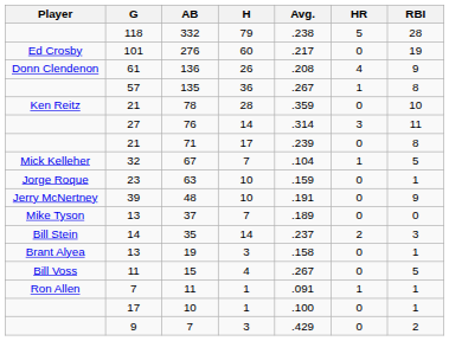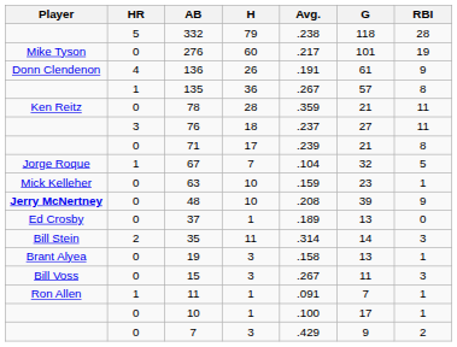 <table class="wikitable sortable">
 <tr>
 <th bgcolor="#DDDDFF" width="16%">Player</th>
-<th bgcolor="#DDDDFF" width="9%">G</th>
+<th bgcolor="#DDDDFF" width="9%">HR</th>
 <th bgcolor="#DDDDFF" width="9%">AB</th>
 <th bgcolor="#DDDDFF" width="9%">H</th>
 <th bgcolor="#DDDDFF" width="9%">Avg.</th>
-<th bgcolor="#DDDDFF" width="9%">HR</th>
+<th bgcolor="#DDDDFF" width="9%">G</th>
 <th bgcolor="#DDDDFF" width="9%">RBI</th>
 </tr>
 <tr align="center">
 <td></td>
-<td>118</td>
+<td>5</td>
 <td>332</td>
 <td>79</td>
 <td>.238</td>
-<td>5</td>
+<td>118</td>
 <td>28</td>
 </tr>
 <tr align="center">
-<td><a href='#'>Ed Crosby</a></td>
-<td>101</td>
+<td><a href='#'>Mike Tyson</a></td>
+<td>0</td>
 <td>276</td>
 <td>60</td>
 <td>.217</td>
-<td>0</td>
+<td>101</td>
 <td>19</td>
 </tr>
 <tr align=center>
 <td><a href='#'>Donn Clendenon</a></td>
-<td>61</td>
+<td>4</td>
 <td>136</td>
 <td>26</td>
-<td>.208</td>
-<td>4</td>
+<td>.191</td>
+<td>61</td>
 <td>9</td>
 </tr>
 <tr align=center>
 <td></td>
-<td>57</td>
+<td>1</td>
 <td>135</td>
 <td>36</td>
 <td>.267</td>
-<td>1</td>
+<td>57</td>
 <td>8</td>
 </tr>
 <tr align="center">
 <td><a href='#'>Ken Reitz</a></td>
-<td>21</td>
+<td>0</td>
 <td>78</td>
 <td>28</td>
 <td>.359</td>
-<td>0</td>
-<td>10</td>
+<td>21</td>
+<td>11</td>
 </tr>
 <tr align=center>
 <td></td>
+<td>3</td>
+<td>76</td>
+<td>18</td>
+<td>.237</td>
 <td>27</td>
-<td>76</td>
-<td>14</td>
-<td>.314</td>
-<td>3</td>
 <td>11</td>
 </tr>
 <tr align="center">
 <td></td>
-<td>21</td>
+<td>0</td>
 <td>71</td>
 <td>17</td>
 <td>.239</td>
-<td>0</td>
+<td>21</td>
 <td>8</td>
 </tr>
 <tr align="center">
-<td><a href='#'>Mick Kelleher</a></td>
-<td>32</td>
+<td><a href='#'>Jorge Roque</a></td>
+<td>1</td>
 <td>67</td>
 <td>7</td>
 <td>.104</td>
-<td>1</td>
+<td>32</td>
 <td>5</td>
 </tr>
 <tr align=center>
-<td><a href='#'>Jorge Roque</a></td>
-<td>23</td>
+<td><a href='#'>Mick Kelleher</a></td>
+<td>0</td>
 <td>63</td>
 <td>10</td>
 <td>.159</td>
-<td>0</td>
+<td>23</td>
 <td>1</td>
 </tr>
 <tr align=center>
-<td><a href='#'>Jerry McNertney</a></td>
-<td>39</td>
+<td><strong><a href='#'>Jerry McNertney</a></strong></td>
+<td>0</td>
 <td>48</td>
 <td>10</td>
-<td>.191</td>
-<td>0</td>
+<td>.208</td>
+<td>39</td>
 <td>9</td>
 </tr>
 <tr align=center>
-<td><a href='#'>Mike Tyson</a></td>
+<td><a href='#'>Ed Crosby</a></td>
+<td>0</td>
+<td>37</td>
+<td>1</td>
+<td>.189</td>
 <td>13</td>
-<td>37</td>
-<td>7</td>
-<td>.189</td>
-<td>0</td>
 <td>0</td>
 </tr>
 <tr align=center>
 <td><a href='#'>Bill Stein</a></td>
+<td>2</td>
+<td>35</td>
+<td>11</td>
+<td>.314</td>
 <td>14</td>
-<td>35</td>
-<td>14</td>
-<td>.237</td>
-<td>2</td>
 <td>3</td>
 </tr>
 <tr align=center>
 <td><a href='#'>Brant Alyea</a></td>
-<td>13</td>
+<td>0</td>
 <td>19</td>
 <td>3</td>
 <td>.158</td>
-<td>0</td>
+<td>13</td>
 <td>1</td>
 </tr>
 <tr align=center>
 <td><a href='#'>Bill Voss</a></td>
+<td>0</td>
+<td>15</td>
+<td>3</td>
+<td>.267</td>
 <td>11</td>
-<td>15</td>
-<td>4</td>
-<td>.267</td>
-<td>0</td>
-<td>5</td>
+<td>3</td>
 </tr>
 <tr align=center>
 <td><a href='#'>Ron Allen</a></td>
-<td>7</td>
+<td>1</td>
 <td>11</td>
 <td>1</td>
 <td>.091</td>
-<td>1</td>
+<td>7</td>
 <td>1</td>
 </tr>
 <tr align=center>
 <td></td>
-<td>17</td>
+<td>0</td>
 <td>10</td>
 <td>1</td>
 <td>.100</td>
-<td>0</td>
+<td>17</td>
 <td>1</td>
 </tr>
 <tr align="center">
 <td></td>
-<td>9</td>
+<td>0</td>
 <td>7</td>
 <td>3</td>
 <td>.429</td>
-<td>0</td>
+<td>9</td>
 <td>2</td>
 </tr>
 </table>
